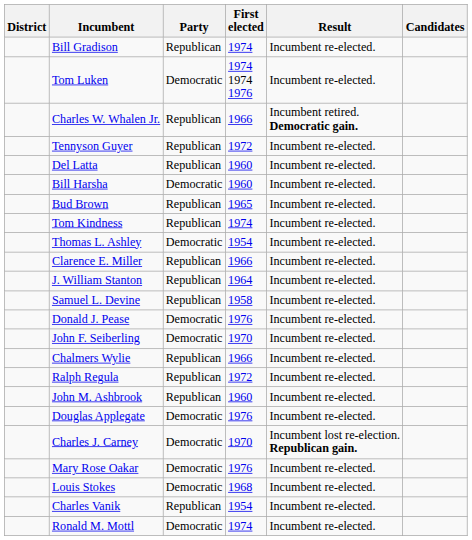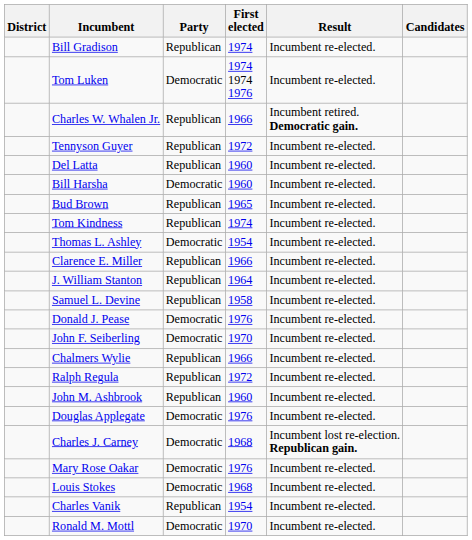 <table class=wikitable>
 <tr valign=bottom>
 <th>District</th>
 <th>Incumbent</th>
 <th>Party</th>
 <th>First<br>elected</th>
 <th>Result</th>
 <th>Candidates</th>
 </tr>
 <tr>
 <td></td>
 <td><a href='#'>Bill Gradison</a></td>
 <td>Republican</td>
 <td><a href='#'>1974</a></td>
 <td>Incumbent re-elected.</td>
 <td nowrap></td>
 </tr>
 <tr>
 <td></td>
 <td><a href='#'>Tom Luken</a></td>
 <td>Democratic</td>
 <td><a href='#'>1974 </a><br>1974 <br><a href='#'>1976</a></td>
 <td>Incumbent re-elected.</td>
 <td nowrap></td>
 </tr>
 <tr>
 <td></td>
 <td><a href='#'>Charles W. Whalen Jr.</a></td>
 <td>Republican</td>
 <td><a href='#'>1966</a></td>
 <td>Incumbent retired.<br><strong>Democratic gain.</strong></td>
 <td nowrap></td>
 </tr>
 <tr>
 <td></td>
 <td><a href='#'>Tennyson Guyer</a></td>
 <td>Republican</td>
 <td><a href='#'>1972</a></td>
 <td>Incumbent re-elected.</td>
 <td nowrap></td>
 </tr>
 <tr>
 <td></td>
 <td><a href='#'>Del Latta</a></td>
 <td>Republican</td>
 <td><a href='#'>1960</a></td>
 <td>Incumbent re-elected.</td>
 <td nowrap></td>
 </tr>
 <tr>
 <td></td>
 <td><a href='#'>Bill Harsha</a></td>
 <td>Democratic</td>
 <td><a href='#'>1960</a></td>
 <td>Incumbent re-elected.</td>
 <td nowrap></td>
 </tr>
 <tr>
 <td></td>
 <td><a href='#'>Bud Brown</a></td>
 <td>Republican</td>
 <td><a href='#'>1965</a></td>
 <td>Incumbent re-elected.</td>
 <td nowrap></td>
 </tr>
 <tr>
 <td></td>
 <td><a href='#'>Tom Kindness</a></td>
 <td>Republican</td>
 <td><a href='#'>1974</a></td>
 <td>Incumbent re-elected.</td>
 <td nowrap></td>
 </tr>
 <tr>
 <td></td>
 <td><a href='#'>Thomas L. Ashley</a></td>
 <td>Democratic</td>
 <td><a href='#'>1954</a></td>
 <td>Incumbent re-elected.</td>
 <td nowrap></td>
 </tr>
 <tr>
 <td></td>
 <td><a href='#'>Clarence E. Miller</a></td>
 <td>Republican</td>
 <td><a href='#'>1966</a></td>
 <td>Incumbent re-elected.</td>
 <td nowrap></td>
 </tr>
 <tr>
 <td></td>
 <td><a href='#'>J. William Stanton</a></td>
 <td>Republican</td>
 <td><a href='#'>1964</a></td>
 <td>Incumbent re-elected.</td>
 <td nowrap></td>
 </tr>
 <tr>
 <td></td>
 <td><a href='#'>Samuel L. Devine</a></td>
 <td>Republican</td>
 <td><a href='#'>1958</a></td>
 <td>Incumbent re-elected.</td>
 <td nowrap></td>
 </tr>
 <tr>
 <td></td>
 <td><a href='#'>Donald J. Pease</a></td>
 <td>Democratic</td>
 <td><a href='#'>1976</a></td>
 <td>Incumbent re-elected.</td>
 <td nowrap></td>
 </tr>
 <tr>
 <td></td>
 <td><a href='#'>John F. Seiberling</a></td>
 <td>Democratic</td>
 <td><a href='#'>1970</a></td>
 <td>Incumbent re-elected.</td>
 <td nowrap></td>
 </tr>
 <tr>
 <td></td>
 <td><a href='#'>Chalmers Wylie</a></td>
 <td>Republican</td>
 <td><a href='#'>1966</a></td>
 <td>Incumbent re-elected.</td>
 <td nowrap></td>
 </tr>
 <tr>
 <td></td>
 <td><a href='#'>Ralph Regula</a></td>
 <td>Republican</td>
 <td><a href='#'>1972</a></td>
 <td>Incumbent re-elected.</td>
 <td nowrap></td>
 </tr>
 <tr>
 <td></td>
 <td><a href='#'>John M. Ashbrook</a></td>
 <td>Republican</td>
 <td><a href='#'>1960</a></td>
 <td>Incumbent re-elected.</td>
 <td nowrap></td>
 </tr>
 <tr>
 <td></td>
 <td><a href='#'>Douglas Applegate</a></td>
 <td>Democratic</td>
 <td><a href='#'>1976</a></td>
 <td>Incumbent re-elected.</td>
 <td nowrap></td>
 </tr>
 <tr>
 <td></td>
 <td><a href='#'>Charles J. Carney</a></td>
 <td>Democratic</td>
-<td><a href='#'>1970</a></td>
+<td><a href='#'>1968</a></td>
 <td>Incumbent lost re-election.<br><strong>Republican gain.</strong></td>
 <td nowrap></td>
 </tr>
 <tr>
 <td></td>
 <td><a href='#'>Mary Rose Oakar</a></td>
 <td>Democratic</td>
 <td><a href='#'>1976</a></td>
 <td>Incumbent re-elected.</td>
 <td nowrap></td>
 </tr>
 <tr>
 <td></td>
 <td><a href='#'>Louis Stokes</a></td>
 <td>Democratic</td>
 <td><a href='#'>1968</a></td>
 <td>Incumbent re-elected.</td>
 <td nowrap></td>
 </tr>
 <tr>
 <td></td>
 <td><a href='#'>Charles Vanik</a></td>
 <td>Republican</td>
 <td><a href='#'>1954</a></td>
 <td>Incumbent re-elected.</td>
 <td nowrap></td>
 </tr>
 <tr>
 <td></td>
 <td><a href='#'>Ronald M. Mottl</a></td>
 <td>Democratic</td>
-<td><a href='#'>1974</a></td>
+<td><a href='#'>1970</a></td>
 <td>Incumbent re-elected.</td>
 <td nowrap></td>
 </tr>
 </table>
